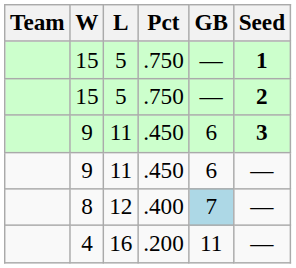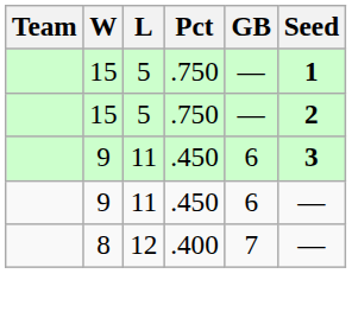 <table class=wikitable>
 <tr>
 <th>Team</th>
 <th>W</th>
 <th>L</th>
 <th>Pct</th>
 <th>GB</th>
 <th>Seed</th>
 </tr>
 <tr bgcolor=ccffcc align=center>
 <td></td>
 <td>15</td>
 <td>5</td>
 <td>.750</td>
 <td>—</td>
 <td><strong>1</strong></td>
 </tr>
 <tr bgcolor=ccffcc align=center>
 <td></td>
 <td>15</td>
 <td>5</td>
 <td>.750</td>
 <td>—</td>
 <td><strong>2</strong></td>
 </tr>
 <tr bgcolor=ccffcc align=center>
 <td></td>
 <td>9</td>
 <td>11</td>
 <td>.450</td>
 <td>6</td>
 <td><strong>3</strong></td>
 </tr>
 <tr align=center>
 <td></td>
 <td>9</td>
 <td>11</td>
 <td>.450</td>
 <td>6</td>
 <td>—</td>
 </tr>
 <tr align=center>
 <td></td>
 <td>8</td>
 <td>12</td>
 <td>.400</td>
-<td style="background: lightblue;">7</td>
-<td>—</td>
-</tr>
-<tr align=center>
-<td></td>
-<td>4</td>
-<td>16</td>
-<td>.200</td>
-<td>11</td>
+<td>7</td>
 <td>—</td>
 </tr>
 </table>
